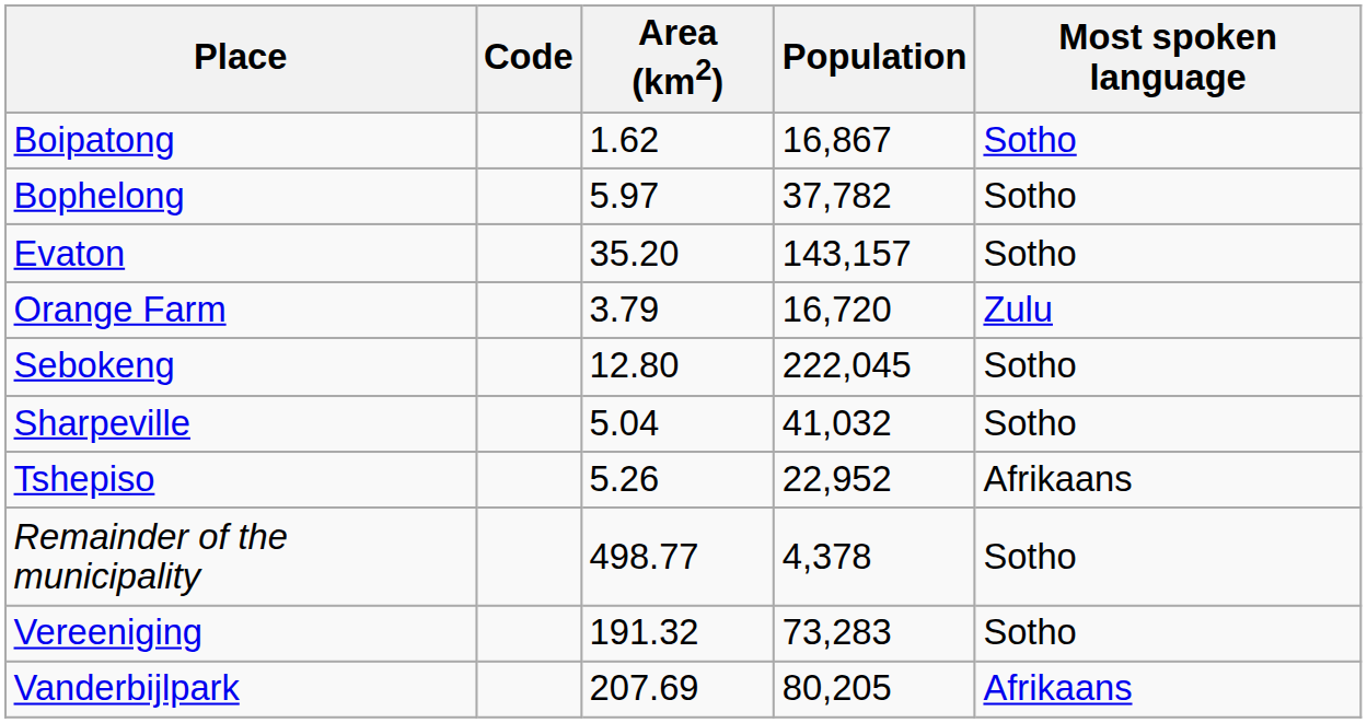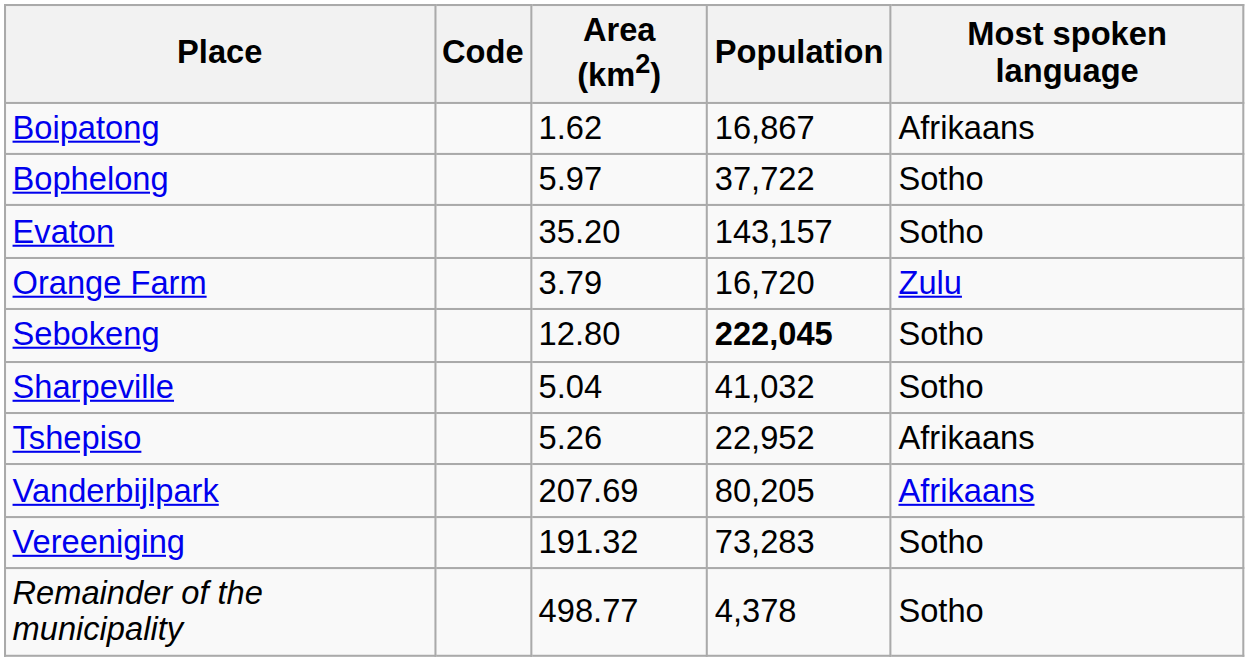 <table class="wikitable sortable">
 <tr>
 <th>Place</th>
 <th>Code</th>
 <th>Area (km<sup>2</sup>)</th>
 <th>Population</th>
 <th>Most spoken language</th>
 </tr>
 <tr>
 <td><a href='#'>Boipatong</a></td>
 <td></td>
 <td>1.62</td>
 <td>16,867</td>
-<td><a href='#'>Sotho</a></td>
+<td>Afrikaans</td>
 </tr>
 <tr>
 <td><a href='#'>Bophelong</a></td>
 <td></td>
 <td>5.97</td>
-<td>37,782</td>
+<td>37,722</td>
 <td>Sotho</td>
 </tr>
 <tr>
 <td><a href='#'>Evaton</a></td>
 <td></td>
 <td>35.20</td>
 <td>143,157</td>
 <td>Sotho</td>
 </tr>
 <tr>
 <td><a href='#'>Orange Farm</a></td>
 <td></td>
 <td>3.79</td>
 <td>16,720</td>
 <td><a href='#'>Zulu</a></td>
 </tr>
 <tr>
 <td><a href='#'>Sebokeng</a></td>
 <td></td>
 <td>12.80</td>
-<td>222,045</td>
+<td><strong>222,045</strong></td>
 <td>Sotho</td>
 </tr>
 <tr>
 <td><a href='#'>Sharpeville</a></td>
 <td></td>
 <td>5.04</td>
 <td>41,032</td>
 <td>Sotho</td>
 </tr>
 <tr>
 <td><a href='#'>Tshepiso</a></td>
 <td></td>
 <td>5.26</td>
 <td>22,952</td>
 <td>Afrikaans</td>
 </tr>
 <tr>
-<td><em>Remainder of the municipality</em></td>
+<td><a href='#'>Vanderbijlpark</a></td>
 <td></td>
-<td>498.77</td>
-<td>4,378</td>
-<td>Sotho</td>
+<td>207.69</td>
+<td>80,205</td>
+<td><a href='#'>Afrikaans</a></td>
 </tr>
 <tr>
 <td><a href='#'>Vereeniging</a></td>
 <td></td>
 <td>191.32</td>
 <td>73,283</td>
 <td>Sotho</td>
 </tr>
 <tr>
-<td><a href='#'>Vanderbijlpark</a></td>
+<td><em>Remainder of the municipality</em></td>
 <td></td>
-<td>207.69</td>
-<td>80,205</td>
-<td><a href='#'>Afrikaans</a></td>
+<td>498.77</td>
+<td>4,378</td>
+<td>Sotho</td>
 </tr>
 </table>
